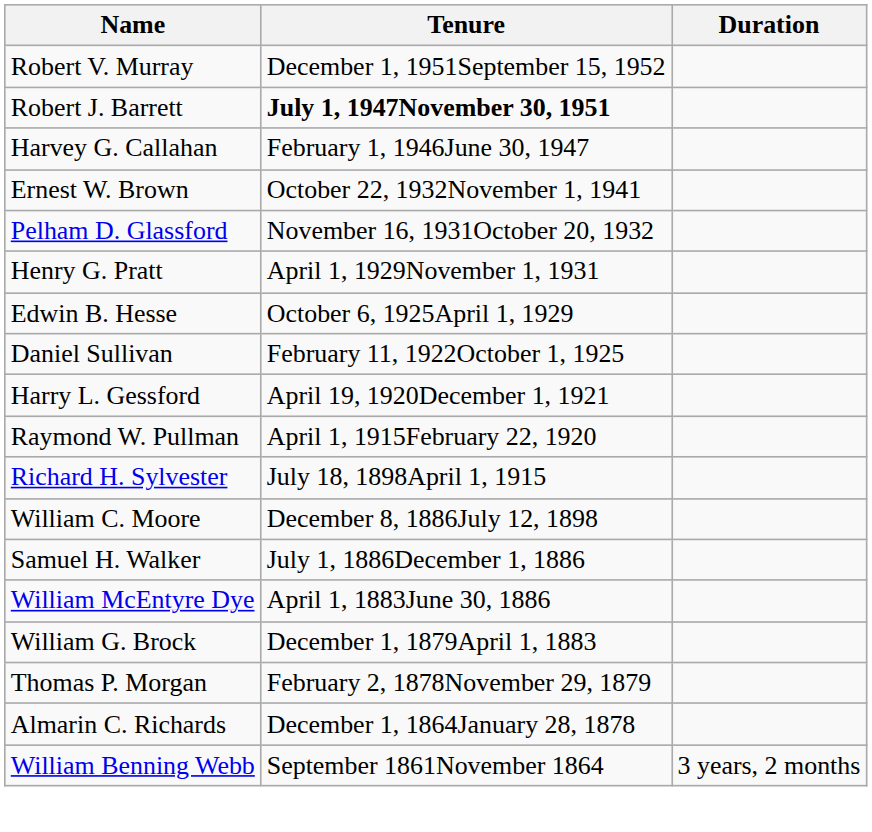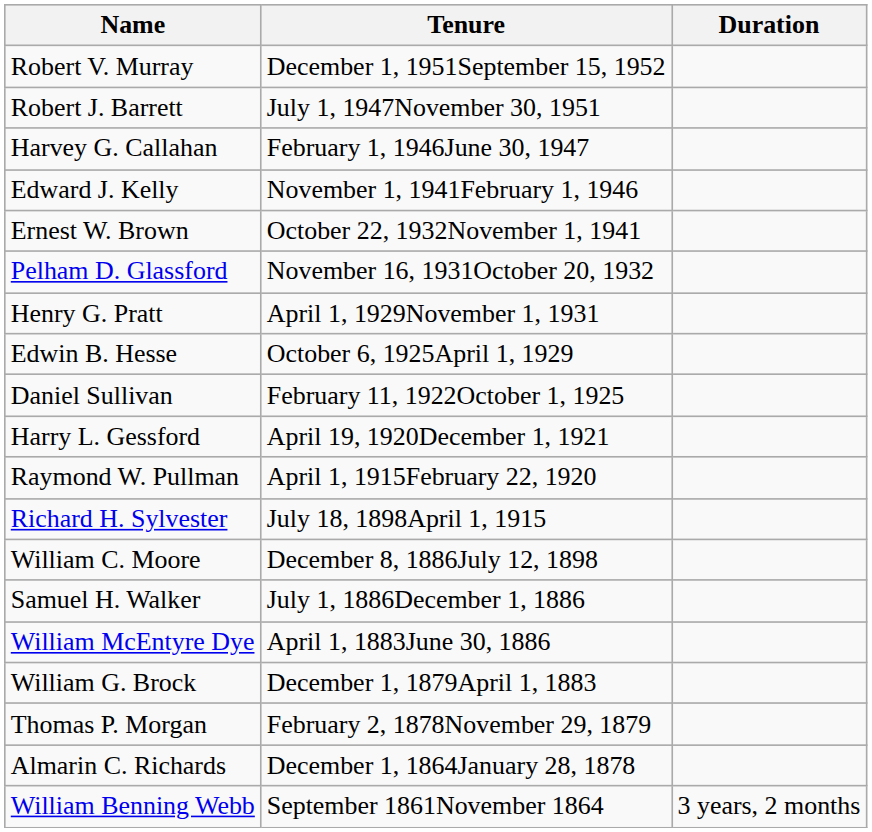 <table class="wikitable">
 <tr>
 <th>Name</th>
 <th>Tenure</th>
 <th>Duration</th>
 </tr>
 <tr>
 <td>Robert V. Murray</td>
 <td>December 1, 1951September 15, 1952</td>
 <td></td>
 </tr>
 <tr>
 <td>Robert J. Barrett</td>
-<td><strong>July 1, 1947November 30, 1951</strong></td>
+<td>July 1, 1947November 30, 1951</td>
 <td></td>
 </tr>
 <tr>
 <td>Harvey G. Callahan</td>
 <td>February 1, 1946June 30, 1947</td>
+<td></td>
+</tr>
+<tr>
+<td>Edward J. Kelly</td>
+<td>November 1, 1941February 1, 1946</td>
 <td></td>
 </tr>
 <tr>
 <td>Ernest W. Brown</td>
 <td>October 22, 1932November 1, 1941</td>
 <td></td>
 </tr>
 <tr>
 <td><a href='#'>Pelham D. Glassford</a></td>
 <td>November 16, 1931October 20, 1932</td>
 <td></td>
 </tr>
 <tr>
 <td>Henry G. Pratt</td>
 <td>April 1, 1929November 1, 1931</td>
 <td></td>
 </tr>
 <tr>
 <td>Edwin B. Hesse</td>
 <td>October 6, 1925April 1, 1929</td>
 <td></td>
 </tr>
 <tr>
 <td>Daniel Sullivan</td>
 <td>February 11, 1922October 1, 1925</td>
 <td></td>
 </tr>
 <tr>
 <td>Harry L. Gessford</td>
 <td>April 19, 1920December 1, 1921</td>
 <td></td>
 </tr>
 <tr>
 <td>Raymond W. Pullman</td>
 <td>April 1, 1915February 22, 1920</td>
 <td></td>
 </tr>
 <tr>
 <td><a href='#'>Richard H. Sylvester</a></td>
 <td>July 18, 1898April 1, 1915</td>
 <td></td>
 </tr>
 <tr>
 <td>William C. Moore</td>
 <td>December 8, 1886July 12, 1898</td>
 <td></td>
 </tr>
 <tr>
 <td>Samuel H. Walker</td>
 <td>July 1, 1886December 1, 1886</td>
 <td></td>
 </tr>
 <tr>
 <td><a href='#'>William McEntyre Dye</a></td>
 <td>April 1, 1883June 30, 1886</td>
 <td></td>
 </tr>
 <tr>
 <td>William G. Brock</td>
 <td>December 1, 1879April 1, 1883</td>
 <td></td>
 </tr>
 <tr>
 <td>Thomas P. Morgan</td>
 <td>February 2, 1878November 29, 1879</td>
 <td></td>
 </tr>
 <tr>
 <td>Almarin C. Richards</td>
 <td>December 1, 1864January 28, 1878</td>
 <td></td>
 </tr>
 <tr>
 <td><a href='#'>William Benning Webb</a></td>
 <td>September 1861November 1864</td>
 <td>3 years, 2 months</td>
 </tr>
 </table>
